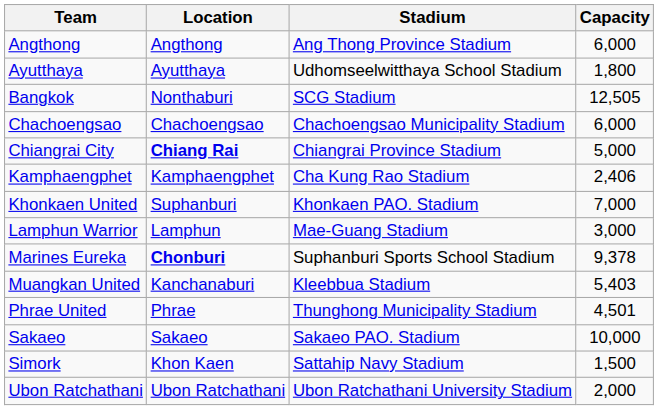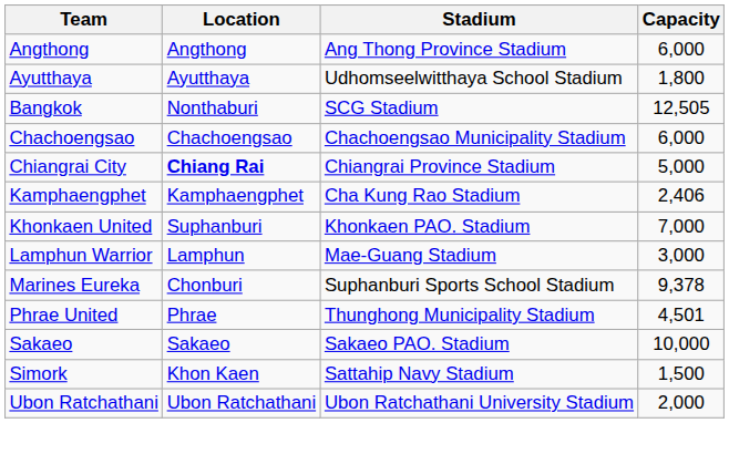 <table class="wikitable sortable">
 <tr>
 <th>Team</th>
 <th>Location</th>
 <th>Stadium</th>
 <th>Capacity</th>
 </tr>
 <tr>
 <td><a href='#'>Angthong</a></td>
 <td><a href='#'>Angthong</a></td>
 <td><a href='#'>Ang Thong Province Stadium</a></td>
 <td align="center">6,000</td>
 </tr>
 <tr>
 <td><a href='#'>Ayutthaya</a></td>
 <td><a href='#'>Ayutthaya</a></td>
 <td>Udhomseelwitthaya School Stadium</td>
 <td align="center">1,800</td>
 </tr>
 <tr>
 <td><a href='#'>Bangkok</a></td>
 <td><a href='#'>Nonthaburi</a></td>
 <td><a href='#'>SCG Stadium</a></td>
 <td align="center">12,505</td>
 </tr>
 <tr>
 <td><a href='#'>Chachoengsao</a></td>
 <td><a href='#'>Chachoengsao</a></td>
 <td><a href='#'>Chachoengsao Municipality Stadium</a></td>
 <td align="center">6,000</td>
 </tr>
 <tr>
 <td><a href='#'>Chiangrai City</a></td>
 <td><strong><a href='#'>Chiang Rai</a></strong></td>
 <td><a href='#'>Chiangrai Province Stadium</a></td>
 <td align="center">5,000</td>
 </tr>
 <tr>
 <td><a href='#'>Kamphaengphet</a></td>
 <td><a href='#'>Kamphaengphet</a></td>
 <td><a href='#'>Cha Kung Rao Stadium</a></td>
 <td align="center">2,406</td>
 </tr>
 <tr>
 <td><a href='#'>Khonkaen United</a></td>
 <td><a href='#'>Suphanburi</a></td>
 <td><a href='#'>Khonkaen PAO. Stadium</a></td>
 <td align="center">7,000</td>
 </tr>
 <tr>
 <td><a href='#'>Lamphun Warrior</a></td>
 <td><a href='#'>Lamphun</a></td>
 <td><a href='#'>Mae-Guang Stadium</a></td>
 <td align="center">3,000</td>
 </tr>
 <tr>
 <td><a href='#'>Marines Eureka</a></td>
-<td><strong><a href='#'>Chonburi</a></strong></td>
+<td><a href='#'>Chonburi</a></td>
 <td>Suphanburi Sports School Stadium</td>
 <td align="center">9,378</td>
-</tr>
-<tr>
-<td><a href='#'>Muangkan United</a></td>
-<td><a href='#'>Kanchanaburi</a></td>
-<td><a href='#'>Kleebbua Stadium</a></td>
-<td align="center">5,403</td>
 </tr>
 <tr>
 <td><a href='#'>Phrae United</a></td>
 <td><a href='#'>Phrae</a></td>
 <td><a href='#'>Thunghong Municipality Stadium</a></td>
 <td align="center">4,501</td>
 </tr>
 <tr>
 <td><a href='#'>Sakaeo</a></td>
 <td><a href='#'>Sakaeo</a></td>
 <td><a href='#'>Sakaeo PAO. Stadium</a></td>
 <td align="center">10,000</td>
 </tr>
 <tr>
 <td><a href='#'>Simork</a></td>
 <td><a href='#'>Khon Kaen</a></td>
 <td><a href='#'>Sattahip Navy Stadium</a></td>
 <td align="center">1,500</td>
 </tr>
 <tr>
 <td><a href='#'>Ubon Ratchathani</a></td>
 <td><a href='#'>Ubon Ratchathani</a></td>
 <td><a href='#'>Ubon Ratchathani University Stadium</a></td>
 <td align="center">2,000</td>
 </tr>
 </table>
